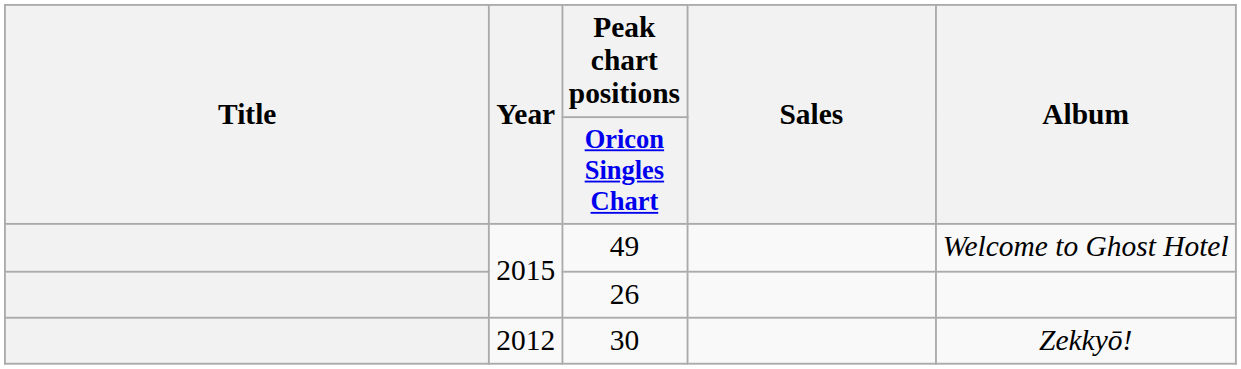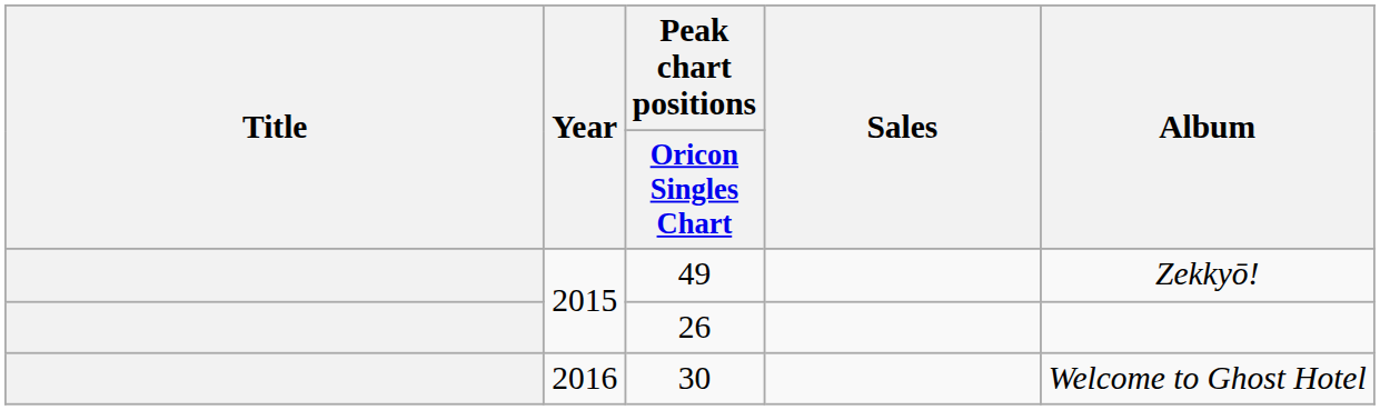 <table class="wikitable plainrowheaders" style="text-align:center;" border="1">
 <tr>
 <th scope="col" rowspan="2" style="width:16em;">Title</th>
 <th scope="col" rowspan="2">Year</th>
 <th scope="col">Peak chart positions</th>
 <th scope="col" rowspan="2" style="width:8em;">Sales</th>
 <th scope="col" rowspan="2">Album</th>
 </tr>
 <tr>
 <th scope="col" style="width:3em;font-size:90%;"><a href='#'>Oricon Singles Chart</a><br></th>
 </tr>
 <tr>
 <th scope="row"></th>
 <td rowspan="2">2015</td>
 <td>49</td>
 <td></td>
-<td><em>Welcome to Ghost Hotel</em></td>
+<td><em>Zekkyō!</em></td>
 </tr>
 <tr>
 <th scope="row"></th>
 <td>26</td>
 <td></td>
 <td></td>
 </tr>
 <tr>
 <th scope="row"></th>
-<td>2012</td>
+<td>2016</td>
 <td>30</td>
 <td></td>
-<td><em>Zekkyō!</em></td>
+<td><em>Welcome to Ghost Hotel</em></td>
 </tr>
 </table>
